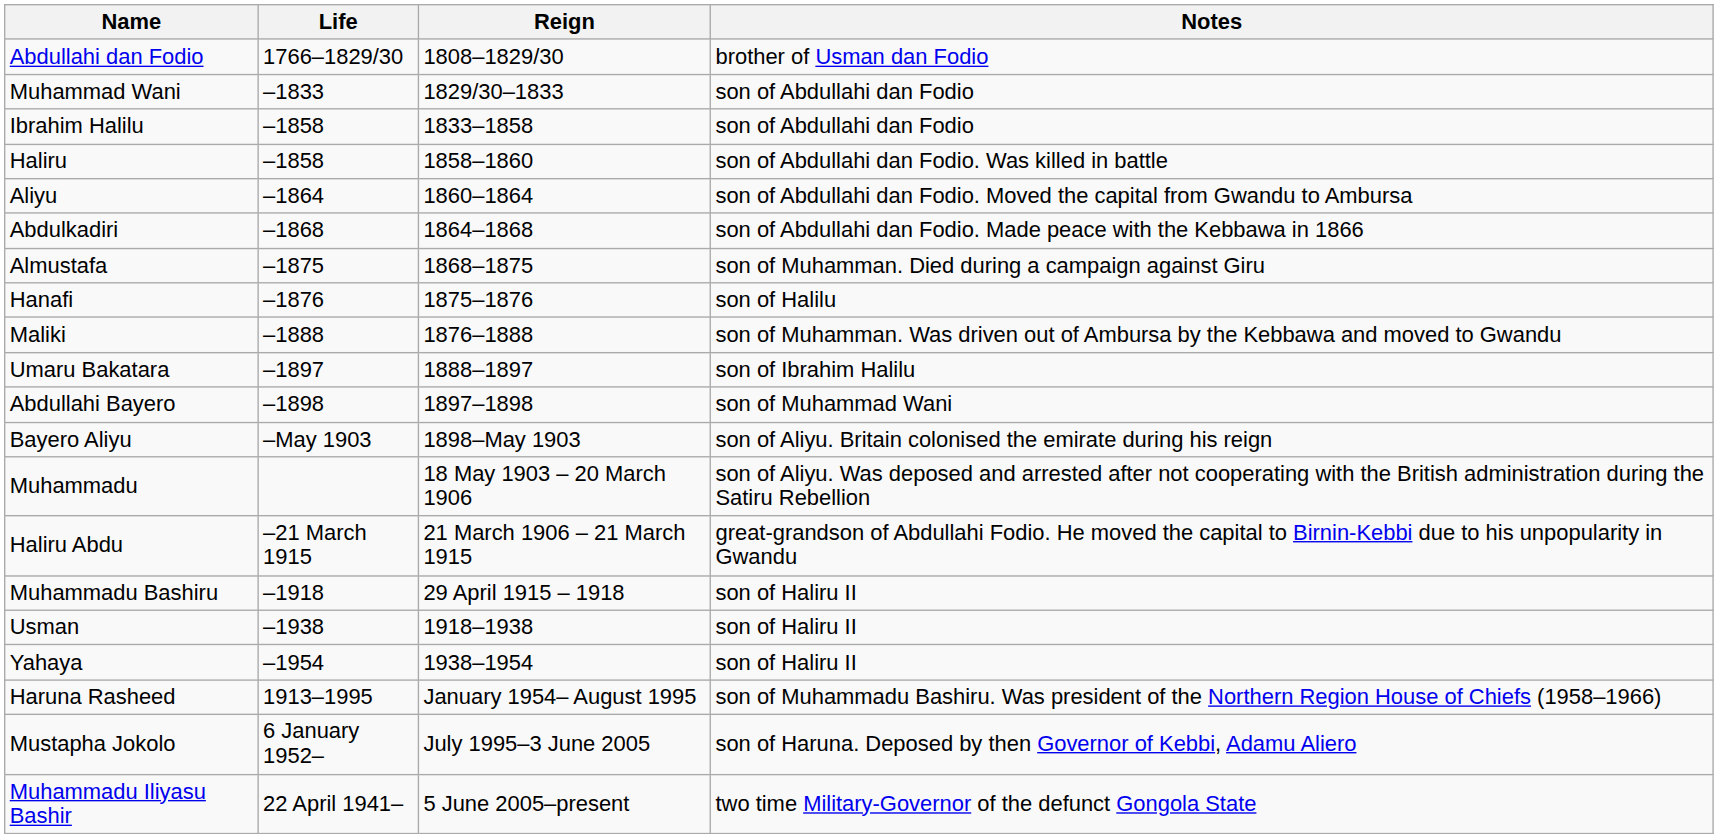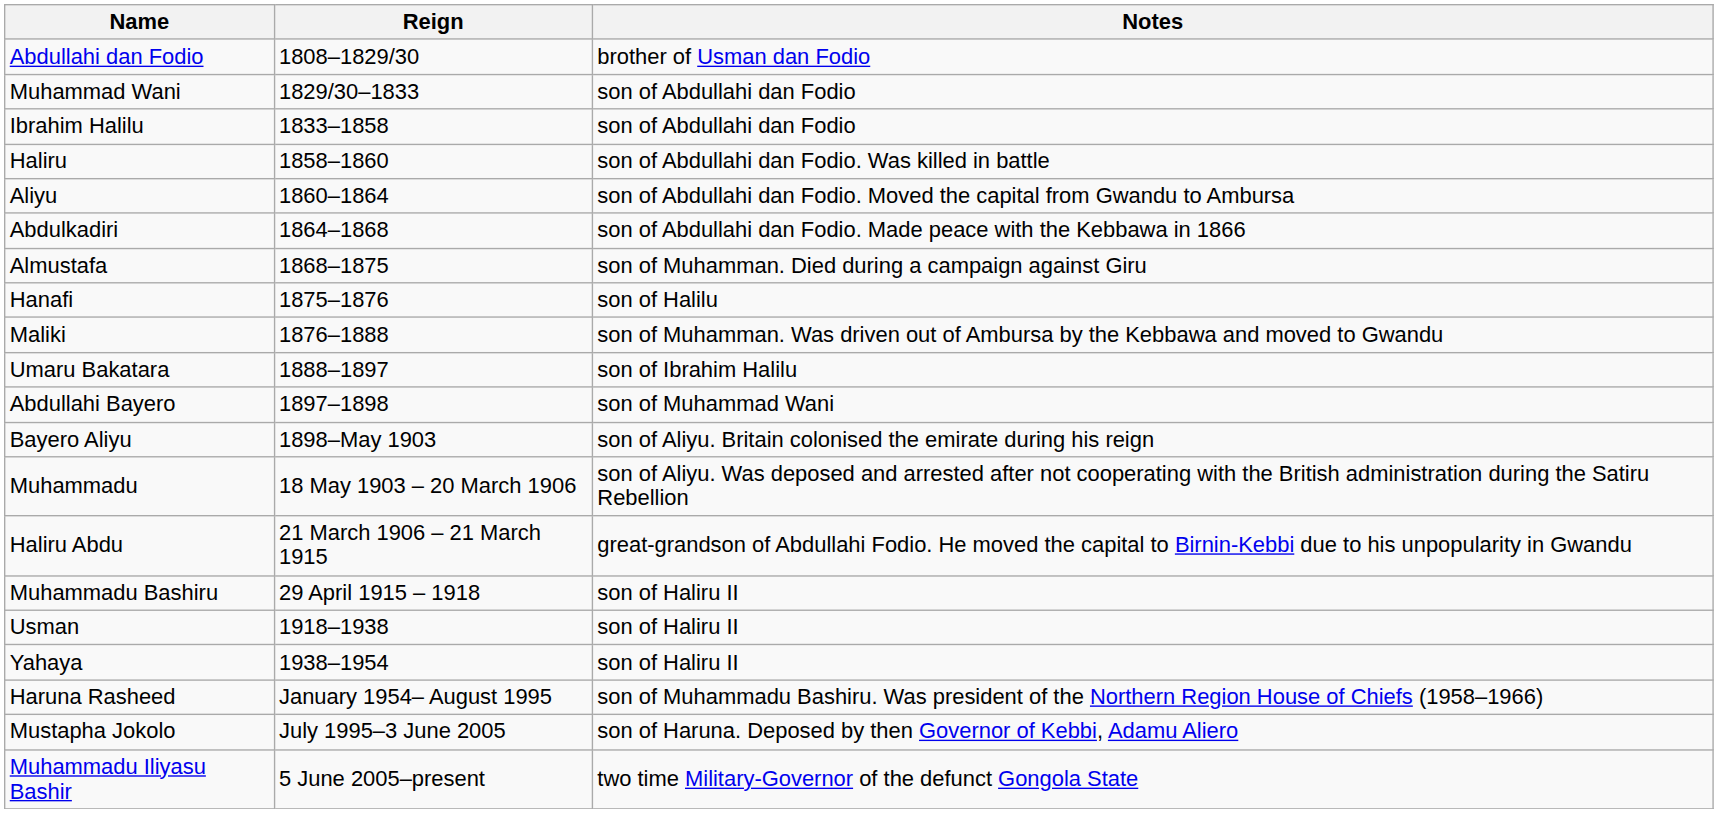 <table class="wikitable">
 <tr>
 <th>Name</th>
-<th>Life</th>
 <th>Reign</th>
 <th>Notes</th>
 </tr>
 <tr>
 <td><a href='#'>Abdullahi dan Fodio</a></td>
-<td>1766–1829/30</td>
 <td>1808–1829/30</td>
 <td>brother of <a href='#'>Usman dan Fodio</a></td>
 </tr>
 <tr>
 <td>Muhammad Wani</td>
-<td>–1833</td>
 <td>1829/30–1833</td>
 <td>son of Abdullahi dan Fodio</td>
 </tr>
 <tr>
 <td>Ibrahim Halilu</td>
-<td>–1858</td>
 <td>1833–1858</td>
 <td>son of Abdullahi dan Fodio</td>
 </tr>
 <tr>
 <td>Haliru</td>
-<td>–1858</td>
 <td>1858–1860</td>
 <td>son of Abdullahi dan Fodio. Was killed in battle</td>
 </tr>
 <tr>
 <td>Aliyu</td>
-<td>–1864</td>
 <td>1860–1864</td>
 <td>son of Abdullahi dan Fodio. Moved the capital from Gwandu to Ambursa</td>
 </tr>
 <tr>
 <td>Abdulkadiri</td>
-<td>–1868</td>
 <td>1864–1868</td>
 <td>son of Abdullahi dan Fodio. Made peace with the Kebbawa in 1866</td>
 </tr>
 <tr>
 <td>Almustafa</td>
-<td>–1875</td>
 <td>1868–1875</td>
 <td>son of Muhamman. Died during a campaign against Giru</td>
 </tr>
 <tr>
 <td>Hanafi</td>
-<td>–1876</td>
 <td>1875–1876</td>
 <td>son of Halilu</td>
 </tr>
 <tr>
 <td>Maliki</td>
-<td>–1888</td>
 <td>1876–1888</td>
 <td>son of Muhamman. Was driven out of Ambursa by the Kebbawa and moved to Gwandu</td>
 </tr>
 <tr>
 <td>Umaru Bakatara</td>
-<td>–1897</td>
 <td>1888–1897</td>
 <td>son of Ibrahim Halilu</td>
 </tr>
 <tr>
 <td>Abdullahi Bayero</td>
-<td>–1898</td>
 <td>1897–1898</td>
 <td>son of Muhammad Wani</td>
 </tr>
 <tr>
 <td>Bayero Aliyu</td>
-<td>–May 1903</td>
 <td>1898–May 1903</td>
 <td>son of Aliyu. Britain colonised the emirate during his reign</td>
 </tr>
 <tr>
 <td>Muhammadu</td>
-<td></td>
 <td>18 May 1903 – 20 March 1906</td>
 <td>son of Aliyu. Was deposed and arrested after not cooperating with the British administration during the Satiru Rebellion</td>
 </tr>
 <tr>
 <td>Haliru Abdu</td>
-<td>–21 March 1915</td>
 <td>21 March 1906 – 21 March 1915</td>
 <td>great-grandson of Abdullahi Fodio. He moved the capital to <a href='#'>Birnin-Kebbi</a> due to his unpopularity in Gwandu</td>
 </tr>
 <tr>
 <td>Muhammadu Bashiru</td>
-<td>–1918</td>
 <td>29 April 1915 – 1918</td>
 <td>son of Haliru II</td>
 </tr>
 <tr>
 <td>Usman</td>
-<td>–1938</td>
 <td>1918–1938</td>
 <td>son of Haliru II</td>
 </tr>
 <tr>
 <td>Yahaya </td>
-<td>–1954</td>
 <td>1938–1954</td>
 <td>son of Haliru II</td>
 </tr>
 <tr>
 <td>Haruna Rasheed  </td>
-<td>1913–1995</td>
 <td>January 1954– August 1995</td>
 <td>son of Muhammadu Bashiru. Was president of the <a href='#'>Northern Region House of Chiefs</a> (1958–1966)</td>
 </tr>
 <tr>
 <td>Mustapha Jokolo</td>
-<td>6 January 1952–</td>
 <td>July 1995–3 June 2005</td>
 <td>son of Haruna. Deposed by then <a href='#'>Governor of Kebbi</a>, <a href='#'>Adamu Aliero</a></td>
 </tr>
 <tr>
 <td><a href='#'>Muhammadu Iliyasu Bashir</a> </td>
-<td>22 April 1941–</td>
 <td>5 June 2005–present</td>
 <td>two time <a href='#'>Military-Governor</a> of the defunct <a href='#'>Gongola State</a></td>
 </tr>
 </table>
